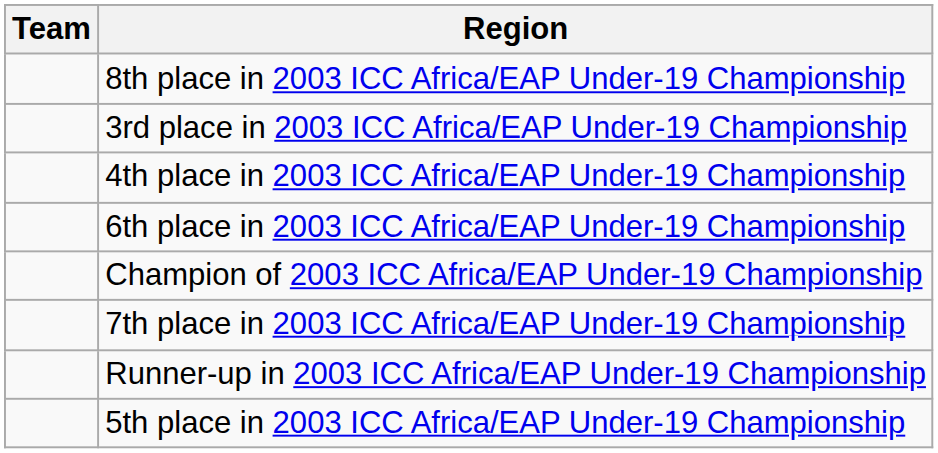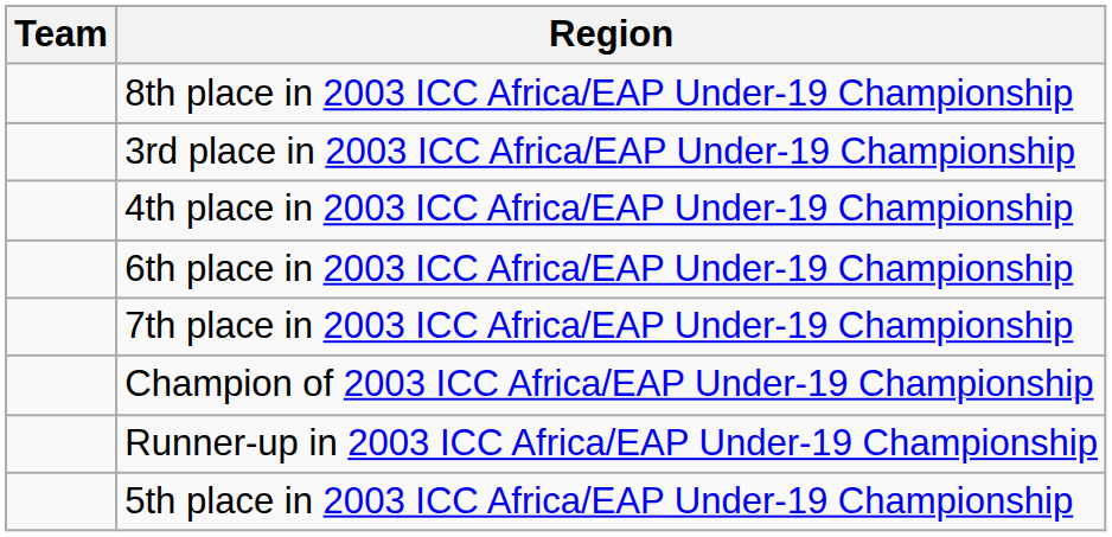 <table class="wikitable">
 <tr>
 <th>Team</th>
 <th>Region</th>
 </tr>
 <tr>
 <td></td>
 <td>8th place in <a href='#'>2003 ICC Africa/EAP Under-19 Championship</a></td>
 </tr>
 <tr>
 <td></td>
 <td>3rd place in <a href='#'>2003 ICC Africa/EAP Under-19 Championship</a></td>
 </tr>
 <tr>
 <td></td>
 <td>4th place in <a href='#'>2003 ICC Africa/EAP Under-19 Championship</a></td>
 </tr>
 <tr>
 <td></td>
 <td>6th place in <a href='#'>2003 ICC Africa/EAP Under-19 Championship</a></td>
 </tr>
 <tr>
 <td></td>
-<td>Champion of <a href='#'>2003 ICC Africa/EAP Under-19 Championship</a></td>
+<td>7th place in <a href='#'>2003 ICC Africa/EAP Under-19 Championship</a></td>
 </tr>
 <tr>
 <td></td>
-<td>7th place in <a href='#'>2003 ICC Africa/EAP Under-19 Championship</a></td>
+<td>Champion of <a href='#'>2003 ICC Africa/EAP Under-19 Championship</a></td>
 </tr>
 <tr>
 <td></td>
 <td>Runner-up in <a href='#'>2003 ICC Africa/EAP Under-19 Championship</a></td>
 </tr>
 <tr>
 <td></td>
 <td>5th place in <a href='#'>2003 ICC Africa/EAP Under-19 Championship</a></td>
 </tr>
 </table>
